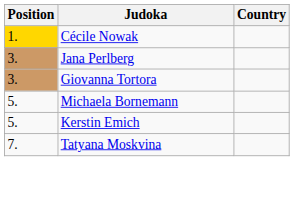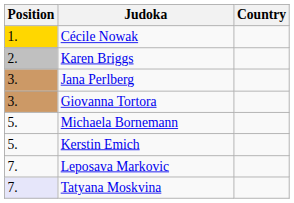 <table class=wikitable>
 <tr>
 <th width=10>Position</th>
 <th width=200>Judoka</th>
 <th width=10>Country</th>
 </tr>
 <tr>
 <td bgcolor=gold>1.</td>
 <td><a href='#'>Cécile Nowak</a></td>
+<td></td>
+</tr>
+<tr>
+<td bgcolor=silver>2.</td>
+<td><a href='#'>Karen Briggs</a></td>
 <td></td>
 </tr>
 <tr>
 <td bgcolor=CC9966>3.</td>
 <td><a href='#'>Jana Perlberg</a></td>
 <td></td>
 </tr>
 <tr>
 <td bgcolor=CC9966>3.</td>
 <td><a href='#'>Giovanna Tortora</a></td>
 <td></td>
 </tr>
 <tr>
 <td>5.</td>
 <td><a href='#'>Michaela Bornemann</a></td>
 <td></td>
 </tr>
 <tr>
 <td>5.</td>
 <td><a href='#'>Kerstin Emich</a></td>
 <td></td>
 </tr>
 <tr>
 <td>7.</td>
+<td><a href='#'>Leposava Markovic</a></td>
+<td></td>
+</tr>
+<tr>
+<td style="background: lavender;">7.</td>
 <td><a href='#'>Tatyana Moskvina</a></td>
 <td></td>
 </tr>
 </table>
